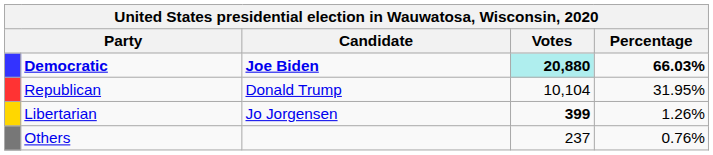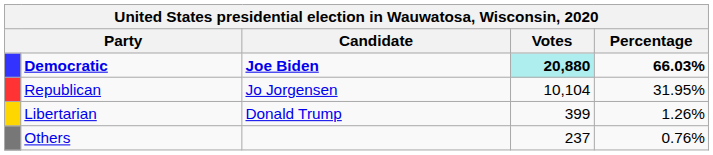 <table class="wikitable" style="font-size:95%;">
 <tr>
 <th colspan="7">United States presidential election in Wauwatosa, Wisconsin, 2020</th>
 </tr>
 <tr>
 <th colspan="2" style="width: 15em">Party</th>
 <th style="width: 17em">Candidate</th>
 <th style="width: 5em">Votes</th>
 <th style="width: 7em">Percentage</th>
 </tr>
 <tr>
 <th style="background:#33f; width:3px;"></th>
 <td style="width: 130px"><strong><a href='#'>Democratic</a></strong></td>
 <td><strong><a href='#'>Joe Biden</a></strong></td>
 <td style="background: paleturquoise; text-align:right;"><strong>20,880</strong></td>
 <td style="text-align:right;"><strong>66.03%</strong></td>
 </tr>
 <tr>
 <th style="background:#f33; width:3px;"></th>
 <td style="width: 130px"><a href='#'>Republican</a></td>
-<td><a href='#'>Donald Trump</a></td>
+<td><a href='#'>Jo Jorgensen</a></td>
 <td style="text-align:right;">10,104</td>
 <td style="text-align:right;">31.95%</td>
 </tr>
 <tr>
 <th style="background:gold; width:3px;"></th>
 <td style="width: 130px"><a href='#'>Libertarian</a></td>
-<td><a href='#'>Jo Jorgensen</a></td>
-<td style="text-align:right;"><strong>399</strong></td>
+<td><a href='#'>Donald Trump</a></td>
+<td style="text-align:right;">399</td>
 <td style="text-align:right;">1.26%</td>
 </tr>
 <tr>
 <th style="background:#777; width:3px;"></th>
 <td style="width: 130px"><a href='#'>Others</a></td>
 <td></td>
 <td style="text-align:right;">237</td>
 <td style="text-align:right;">0.76%</td>
 </tr>
 </table>
